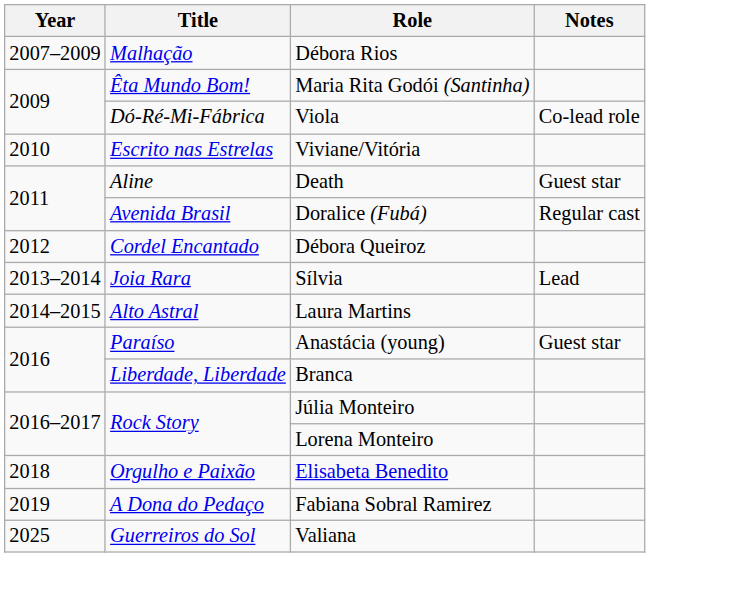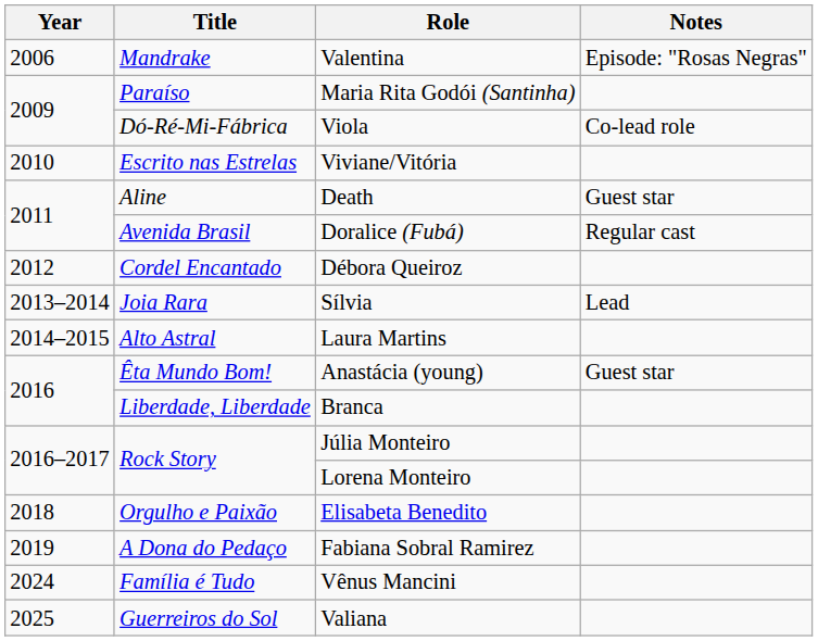 <table class="wikitable">
 <tr>
 <th>Year</th>
 <th>Title</th>
 <th>Role</th>
 <th>Notes</th>
 </tr>
 <tr>
-<td>2007–2009</td>
-<td><em><a href='#'>Malhação</a></em></td>
-<td>Débora Rios</td>
-<td></td>
+<td>2006</td>
+<td><em><a href='#'>Mandrake</a></em></td>
+<td>Valentina</td>
+<td>Episode: "Rosas Negras"</td>
 </tr>
 <tr>
 <td rowspan="2">2009</td>
-<td><em><a href='#'>Êta Mundo Bom!</a></em></td>
+<td><em><a href='#'>Paraíso</a></em></td>
 <td>Maria Rita Godói <em>(Santinha)</em></td>
 <td></td>
 </tr>
 <tr>
 <td><em>Dó-Ré-Mi-Fábrica</em></td>
 <td>Viola </td>
 <td>Co-lead role </td>
 </tr>
 <tr>
 <td>2010</td>
 <td><em><a href='#'>Escrito nas Estrelas</a></em></td>
 <td>Viviane/Vitória</td>
 <td></td>
 </tr>
 <tr>
 <td rowspan="2">2011</td>
 <td><em>Aline</em></td>
 <td>Death</td>
 <td>Guest star</td>
 </tr>
 <tr>
 <td><em><a href='#'>Avenida Brasil</a></em></td>
 <td>Doralice <em>(Fubá)</em></td>
 <td>Regular cast</td>
 </tr>
 <tr>
 <td>2012</td>
 <td><em><a href='#'>Cordel Encantado</a></em></td>
 <td>Débora Queiroz</td>
 <td></td>
 </tr>
 <tr>
 <td>2013–2014</td>
 <td><em><a href='#'>Joia Rara</a></em></td>
 <td>Sílvia</td>
 <td>Lead</td>
 </tr>
 <tr>
 <td>2014–2015</td>
 <td><em><a href='#'>Alto Astral</a></em></td>
 <td>Laura Martins</td>
 <td></td>
 </tr>
 <tr>
 <td rowspan="2">2016</td>
-<td><em><a href='#'>Paraíso</a></em></td>
+<td><em><a href='#'>Êta Mundo Bom!</a></em></td>
 <td>Anastácia (young)</td>
 <td>Guest star</td>
 </tr>
 <tr>
 <td><em><a href='#'>Liberdade, Liberdade</a></em></td>
 <td>Branca</td>
 <td></td>
 </tr>
 <tr>
 <td rowspan=2>2016–2017</td>
 <td rowspan=2><em><a href='#'>Rock Story</a></em></td>
 <td>Júlia Monteiro</td>
 <td></td>
 </tr>
 <tr>
 <td>Lorena Monteiro</td>
 <td></td>
 </tr>
 <tr>
 <td>2018</td>
 <td><em><a href='#'>Orgulho e Paixão</a></em></td>
 <td><a href='#'>Elisabeta Benedito</a></td>
 <td></td>
 </tr>
 <tr>
 <td>2019</td>
 <td><em><a href='#'>A Dona do Pedaço</a></em></td>
 <td>Fabiana Sobral Ramirez</td>
 <td></td>
 </tr>
 <tr>
+<td>2024</td>
+<td><em><a href='#'>Família é Tudo</a></em></td>
+<td>Vênus Mancini</td>
+<td></td>
+</tr>
+<tr>
 <td>2025</td>
 <td><em><a href='#'>Guerreiros do Sol</a></em></td>
 <td>Valiana</td>
 <td></td>
 </tr>
 </table>
